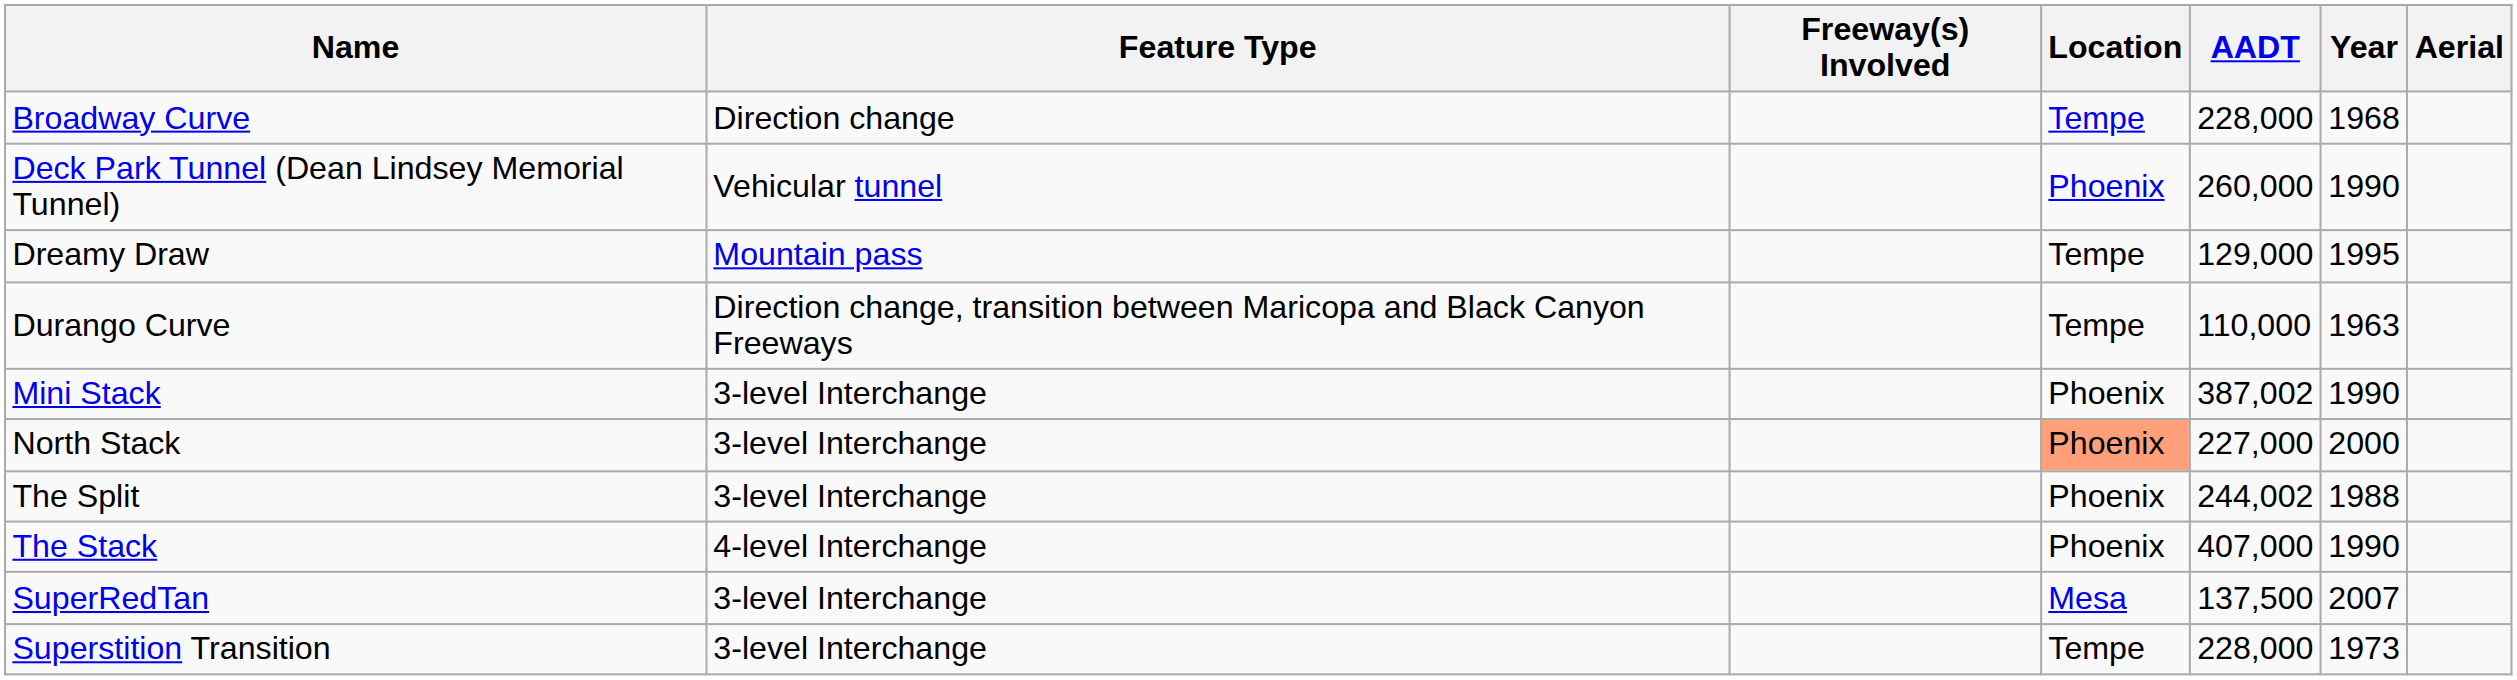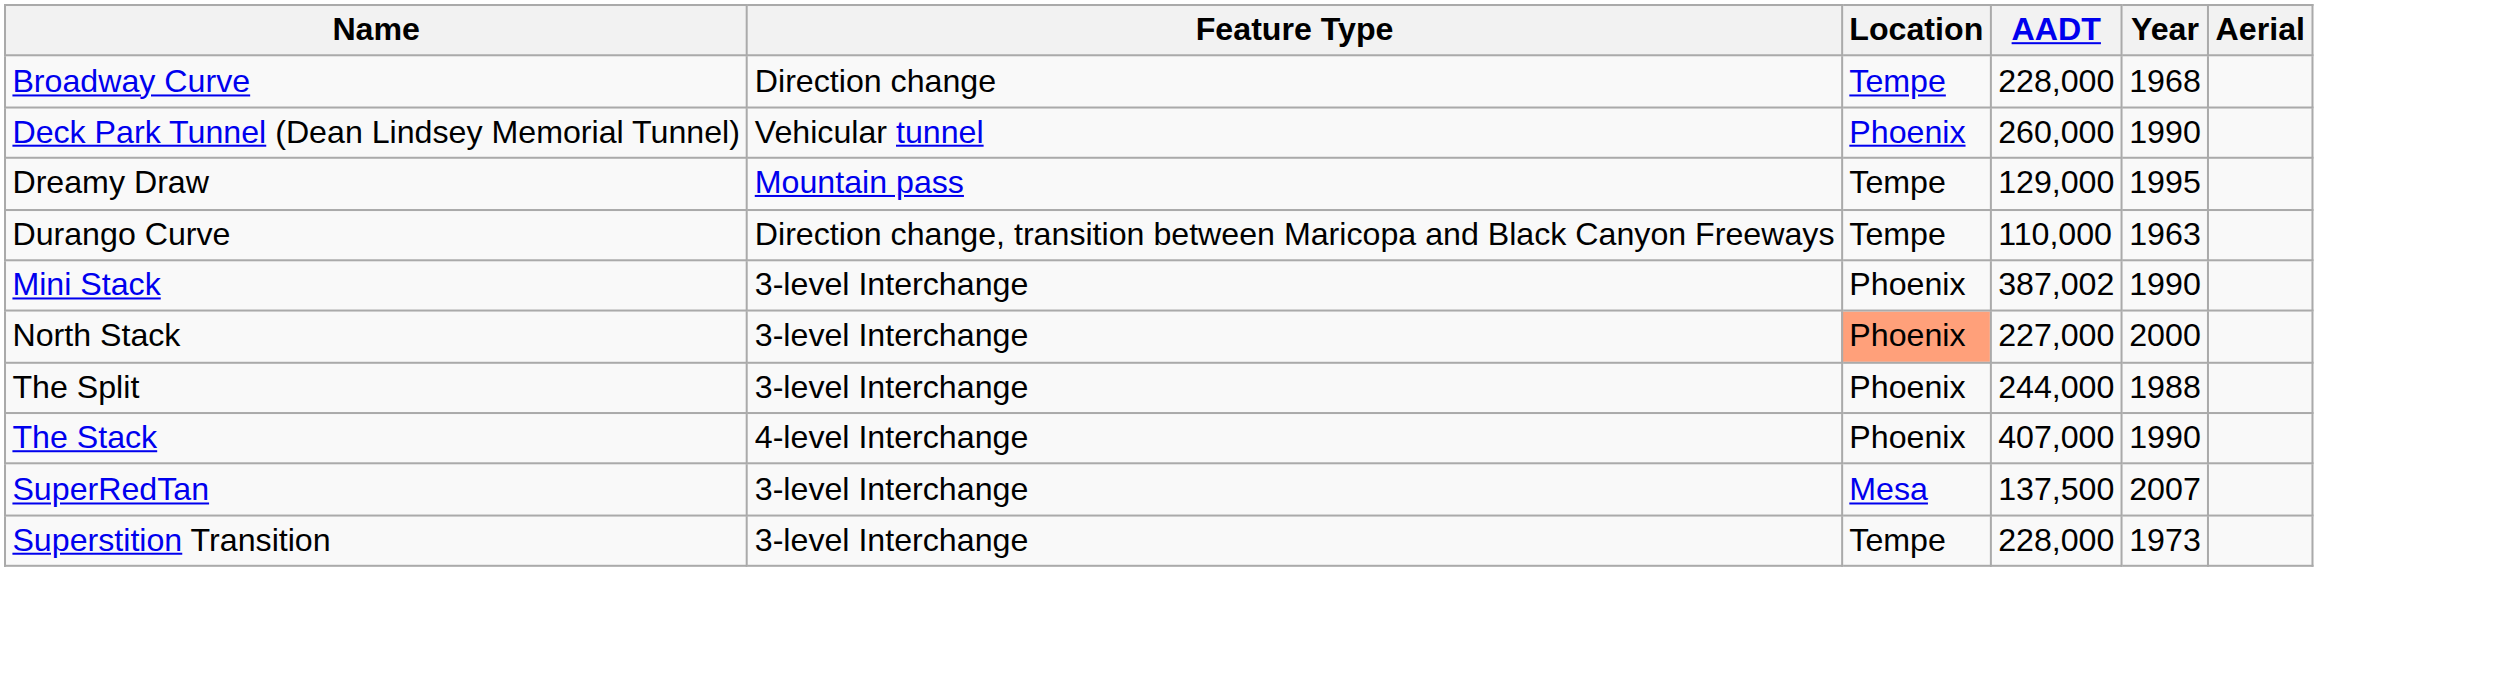 <table class=wikitable>
 <tr>
 <th>Name</th>
 <th>Feature Type</th>
-<th>Freeway(s) Involved</th>
 <th>Location</th>
 <th><a href='#'>AADT</a></th>
 <th>Year</th>
 <th>Aerial</th>
 </tr>
 <tr>
 <td><a href='#'>Broadway Curve</a></td>
 <td>Direction change</td>
-<td></td>
 <td><a href='#'>Tempe</a></td>
 <td>228,000</td>
 <td>1968</td>
 <td></td>
 </tr>
 <tr>
 <td><a href='#'>Deck Park Tunnel</a> (Dean Lindsey Memorial Tunnel)</td>
 <td>Vehicular <a href='#'>tunnel</a></td>
-<td></td>
 <td><a href='#'>Phoenix</a></td>
 <td>260,000</td>
 <td>1990</td>
 <td></td>
 </tr>
 <tr>
 <td>Dreamy Draw</td>
 <td><a href='#'>Mountain pass</a></td>
-<td></td>
 <td>Tempe</td>
 <td>129,000</td>
 <td>1995</td>
 <td></td>
 </tr>
 <tr>
 <td>Durango Curve</td>
 <td>Direction change, transition between Maricopa and Black Canyon Freeways</td>
-<td></td>
 <td>Tempe</td>
 <td>110,000</td>
 <td>1963</td>
 <td></td>
 </tr>
 <tr>
 <td><a href='#'>Mini Stack</a></td>
 <td>3-level Interchange</td>
-<td></td>
 <td>Phoenix</td>
 <td>387,002</td>
 <td>1990</td>
 <td></td>
 </tr>
 <tr>
 <td>North Stack</td>
 <td>3-level Interchange</td>
-<td></td>
 <td style="background: lightsalmon;">Phoenix</td>
 <td>227,000</td>
 <td>2000</td>
 <td></td>
 </tr>
 <tr>
 <td>The Split</td>
 <td>3-level Interchange</td>
-<td></td>
 <td>Phoenix</td>
-<td>244,002</td>
+<td>244,000</td>
 <td>1988</td>
 <td></td>
 </tr>
 <tr>
 <td><a href='#'>The Stack</a></td>
 <td>4-level Interchange</td>
-<td></td>
 <td>Phoenix</td>
 <td>407,000</td>
 <td>1990</td>
 <td></td>
 </tr>
 <tr>
 <td><a href='#'>SuperRedTan</a></td>
 <td>3-level Interchange</td>
-<td></td>
 <td><a href='#'>Mesa</a></td>
 <td>137,500</td>
 <td>2007</td>
 <td></td>
 </tr>
 <tr>
 <td><a href='#'>Superstition</a> Transition</td>
 <td>3-level Interchange</td>
-<td></td>
 <td>Tempe</td>
 <td>228,000</td>
 <td>1973</td>
 <td></td>
 </tr>
 </table>
